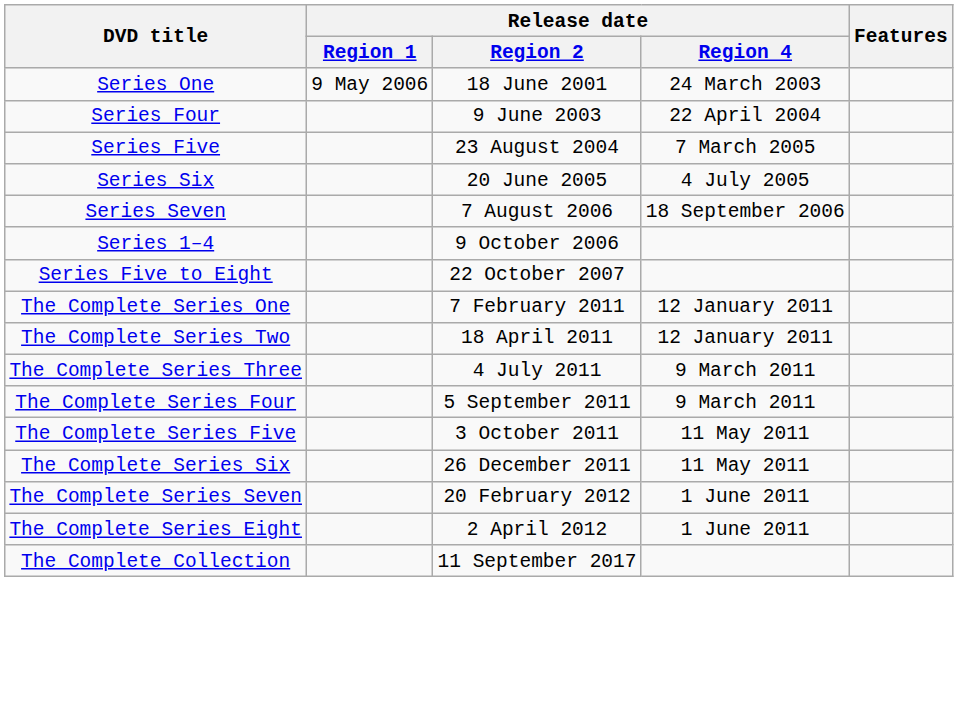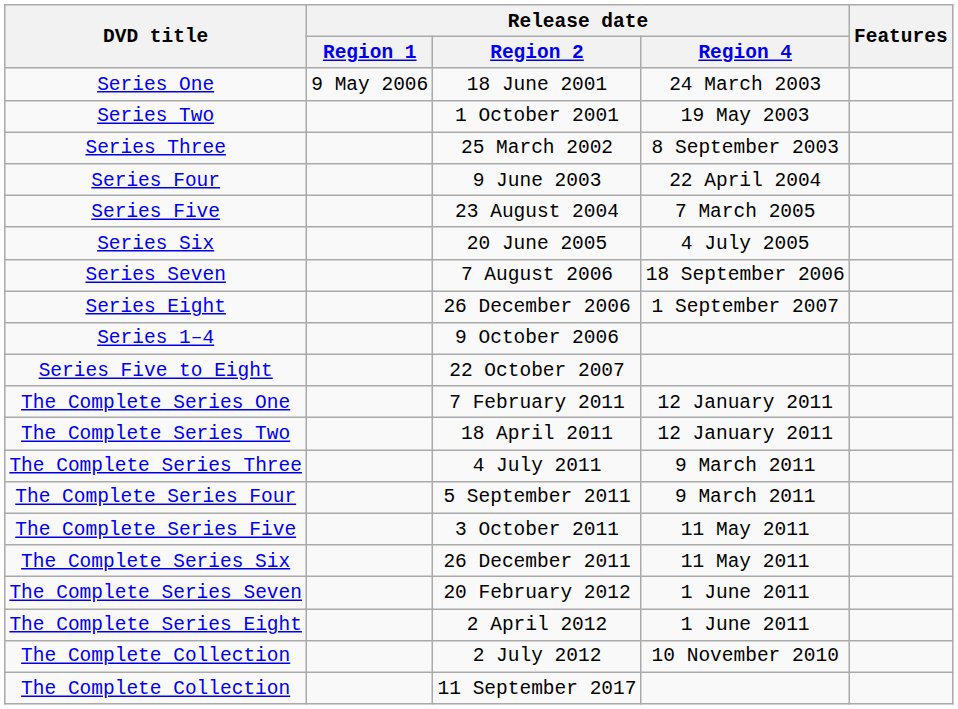 <table class="wikitable" style="text-align:center;">
 <tr>
 <th rowspan="2">DVD title</th>
 <th colspan="3">Release date</th>
 <th rowspan="2">Features</th>
 </tr>
 <tr>
 <th><a href='#'>Region 1</a></th>
 <th><a href='#'>Region 2</a></th>
 <th><a href='#'>Region 4</a></th>
 </tr>
 <tr>
 <td><a href='#'>Series One</a></td>
 <td>9 May 2006</td>
 <td>18 June 2001</td>
 <td>24 March 2003</td>
+<td></td>
+</tr>
+<tr>
+<td><a href='#'>Series Two</a></td>
+<td></td>
+<td>1 October 2001</td>
+<td>19 May 2003</td>
+<td></td>
+</tr>
+<tr>
+<td><a href='#'>Series Three</a></td>
+<td></td>
+<td>25 March 2002</td>
+<td>8 September 2003</td>
 <td></td>
 </tr>
 <tr>
 <td><a href='#'>Series Four</a></td>
 <td></td>
 <td>9 June 2003</td>
 <td>22 April 2004</td>
 <td></td>
 </tr>
 <tr>
 <td><a href='#'>Series Five</a></td>
 <td></td>
 <td>23 August 2004</td>
 <td>7 March 2005</td>
 <td></td>
 </tr>
 <tr>
 <td><a href='#'>Series Six</a></td>
 <td></td>
 <td>20 June 2005</td>
 <td>4 July 2005</td>
 <td></td>
 </tr>
 <tr>
 <td><a href='#'>Series Seven</a></td>
 <td></td>
 <td>7 August 2006</td>
 <td>18 September 2006</td>
+<td></td>
+</tr>
+<tr>
+<td><a href='#'>Series Eight</a></td>
+<td></td>
+<td>26 December 2006</td>
+<td>1 September 2007</td>
 <td></td>
 </tr>
 <tr>
 <td><a href='#'>Series 1–4</a></td>
 <td></td>
 <td>9 October 2006</td>
 <td></td>
 <td></td>
 </tr>
 <tr>
 <td><a href='#'>Series Five to Eight</a></td>
 <td></td>
 <td>22 October 2007</td>
 <td></td>
 <td></td>
 </tr>
 <tr>
 <td><a href='#'>The Complete Series One</a> </td>
 <td></td>
 <td>7 February 2011</td>
 <td>12 January 2011</td>
 <td></td>
 </tr>
 <tr>
 <td><a href='#'>The Complete Series Two</a> </td>
 <td></td>
 <td>18 April 2011</td>
 <td>12 January 2011</td>
 <td></td>
 </tr>
 <tr>
 <td><a href='#'>The Complete Series Three</a> </td>
 <td></td>
 <td>4 July 2011</td>
 <td>9 March 2011</td>
 <td></td>
 </tr>
 <tr>
 <td><a href='#'>The Complete Series Four</a> </td>
 <td></td>
 <td>5 September 2011</td>
 <td>9 March 2011</td>
 <td></td>
 </tr>
 <tr>
 <td><a href='#'>The Complete Series Five</a> </td>
 <td></td>
 <td>3 October 2011</td>
 <td>11 May 2011</td>
 <td></td>
 </tr>
 <tr>
 <td><a href='#'>The Complete Series Six</a> </td>
 <td></td>
 <td>26 December 2011</td>
 <td>11 May 2011</td>
 <td></td>
 </tr>
 <tr>
 <td><a href='#'>The Complete Series Seven</a> </td>
 <td></td>
 <td>20 February 2012</td>
 <td>1 June 2011</td>
 <td></td>
 </tr>
 <tr>
 <td><a href='#'>The Complete Series Eight</a> </td>
 <td></td>
 <td>2 April 2012</td>
 <td>1 June 2011</td>
 <td></td>
 </tr>
 <tr>
+<td><a href='#'>The Complete Collection</a></td>
+<td></td>
+<td>2 July 2012</td>
+<td>10 November 2010</td>
+<td></td>
+</tr>
+<tr>
 <td><a href='#'>The Complete Collection</a> </td>
 <td></td>
 <td>11 September 2017</td>
 <td></td>
 <td></td>
 </tr>
 </table>
